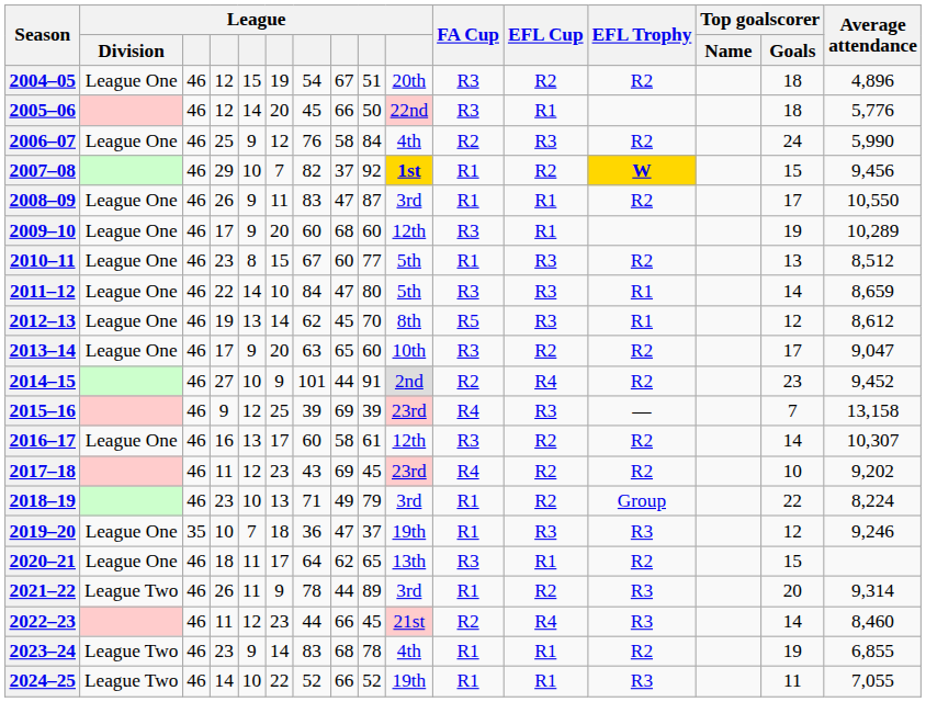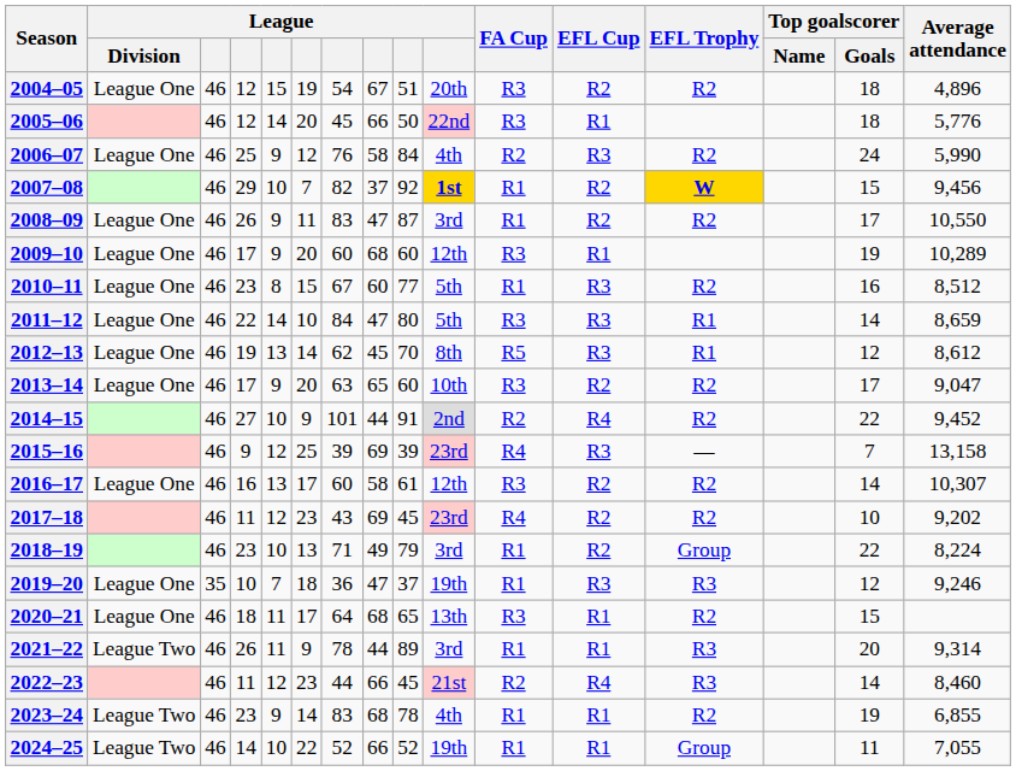 <table class="wikitable sortable plainrowheaders" style="text-align: center">
 <tr>
 <th rowspan=2 scope=col>Season</th>
 <th colspan=9 scope=col>League</th>
 <th rowspan=2 scope=col><a href='#'>FA Cup</a></th>
 <th rowspan=2 scope=col><a href='#'>EFL Cup</a></th>
 <th rowspan=2 scope=col><a href='#'>EFL Trophy</a></th>
 <th colspan=2 scope=col>Top goalscorer</th>
 <th rowspan=2 scope=col>Average<br>attendance</th>
 </tr>
 <tr>
 <th scope=col>Division</th>
 <th scope=col></th>
 <th scope=col></th>
 <th scope=col></th>
 <th scope=col></th>
 <th scope=col></th>
 <th scope=col></th>
 <th scope=col></th>
 <th scope=col data-sort-type="number"></th>
 <th scope=col>Name</th>
 <th scope=col>Goals</th>
 </tr>
 <tr>
 <th scope=row><a href='#'>2004–05</a></th>
 <td>League One</td>
 <td>46</td>
 <td>12</td>
 <td>15</td>
 <td>19</td>
 <td>54</td>
 <td>67</td>
 <td>51</td>
 <td><a href='#'>20th</a></td>
 <td><a href='#'>R3</a></td>
 <td><a href='#'>R2</a></td>
 <td><a href='#'>R2</a></td>
 <td></td>
 <td>18</td>
 <td>4,896</td>
 </tr>
 <tr>
 <th scope=row><a href='#'>2005–06</a></th>
 <td style="background-color:#FFCCCC;"></td>
 <td>46</td>
 <td>12</td>
 <td>14</td>
 <td>20</td>
 <td>45</td>
 <td>66</td>
 <td>50</td>
 <td style="background-color:#FFCCCC;"><a href='#'>22nd</a></td>
 <td><a href='#'>R3</a></td>
 <td><a href='#'>R1</a></td>
 <td></td>
 <td></td>
 <td>18</td>
 <td>5,776</td>
 </tr>
 <tr>
 <th scope=row><a href='#'>2006–07</a></th>
 <td>League One</td>
 <td>46</td>
 <td>25</td>
 <td>9</td>
 <td>12</td>
 <td>76</td>
 <td>58</td>
 <td>84</td>
 <td><a href='#'>4th</a></td>
 <td><a href='#'>R2</a></td>
 <td><a href='#'>R3</a></td>
 <td><a href='#'>R2</a></td>
 <td></td>
 <td>24</td>
 <td>5,990</td>
 </tr>
 <tr>
 <th scope=row><a href='#'>2007–08</a></th>
 <td style="background-color:#cfc;"></td>
 <td>46</td>
 <td>29</td>
 <td>10</td>
 <td>7</td>
 <td>82</td>
 <td>37</td>
 <td>92</td>
 <td bgcolor="gold"><strong><a href='#'>1st</a></strong></td>
 <td><a href='#'>R1</a></td>
 <td><a href='#'>R2</a></td>
 <td bgcolor="gold"><strong><a href='#'>W</a></strong></td>
 <td></td>
 <td>15</td>
 <td>9,456</td>
 </tr>
 <tr>
 <th scope=row><a href='#'>2008–09</a></th>
 <td>League One</td>
 <td>46</td>
 <td>26</td>
 <td>9</td>
 <td>11</td>
 <td>83</td>
 <td>47</td>
 <td>87</td>
 <td><a href='#'>3rd</a></td>
 <td><a href='#'>R1</a></td>
-<td><a href='#'>R1</a></td>
+<td><a href='#'>R2</a></td>
 <td><a href='#'>R2</a></td>
 <td></td>
 <td>17</td>
 <td>10,550</td>
 </tr>
 <tr>
 <th scope=row><a href='#'>2009–10</a></th>
 <td>League One</td>
 <td>46</td>
 <td>17</td>
 <td>9</td>
 <td>20</td>
 <td>60</td>
 <td>68</td>
 <td>60</td>
 <td><a href='#'>12th</a></td>
 <td><a href='#'>R3</a></td>
 <td><a href='#'>R1</a></td>
 <td></td>
 <td></td>
 <td>19</td>
 <td>10,289</td>
 </tr>
 <tr>
 <th scope=row><a href='#'>2010–11</a></th>
 <td>League One</td>
 <td>46</td>
 <td>23</td>
 <td>8</td>
 <td>15</td>
 <td>67</td>
 <td>60</td>
 <td>77</td>
 <td><a href='#'>5th</a></td>
 <td><a href='#'>R1</a></td>
 <td><a href='#'>R3</a></td>
 <td><a href='#'>R2</a></td>
 <td></td>
-<td>13</td>
+<td>16</td>
 <td>8,512</td>
 </tr>
 <tr>
 <th scope=row><a href='#'>2011–12</a></th>
 <td>League One</td>
 <td>46</td>
 <td>22</td>
 <td>14</td>
 <td>10</td>
 <td>84</td>
 <td>47</td>
 <td>80</td>
 <td><a href='#'>5th</a></td>
 <td><a href='#'>R3</a></td>
 <td><a href='#'>R3</a></td>
 <td><a href='#'>R1</a></td>
 <td></td>
 <td>14</td>
 <td>8,659</td>
 </tr>
 <tr>
 <th scope=row><a href='#'>2012–13</a></th>
 <td>League One</td>
 <td>46</td>
 <td>19</td>
 <td>13</td>
 <td>14</td>
 <td>62</td>
 <td>45</td>
 <td>70</td>
 <td><a href='#'>8th</a></td>
 <td><a href='#'>R5</a></td>
 <td><a href='#'>R3</a></td>
 <td><a href='#'>R1</a></td>
 <td></td>
 <td>12</td>
 <td>8,612</td>
 </tr>
 <tr>
 <th scope=row><a href='#'>2013–14</a></th>
 <td>League One</td>
 <td>46</td>
 <td>17</td>
 <td>9</td>
 <td>20</td>
 <td>63</td>
 <td>65</td>
 <td>60</td>
 <td><a href='#'>10th</a></td>
 <td><a href='#'>R3</a></td>
 <td><a href='#'>R2</a></td>
 <td><a href='#'>R2</a></td>
 <td></td>
 <td>17</td>
 <td>9,047</td>
 </tr>
 <tr>
 <th scope=row><a href='#'>2014–15</a></th>
 <td style="background-color:#cfc;"></td>
 <td>46</td>
 <td>27</td>
 <td>10</td>
 <td>9</td>
 <td>101</td>
 <td>44</td>
 <td>91</td>
 <td style="background-color:#DDD;"><a href='#'>2nd</a></td>
 <td><a href='#'>R2</a></td>
 <td><a href='#'>R4</a></td>
 <td><a href='#'>R2</a></td>
 <td></td>
-<td>23</td>
+<td>22</td>
 <td>9,452</td>
 </tr>
 <tr>
 <th scope=row><a href='#'>2015–16</a></th>
 <td style="background-color:#FFCCCC;"></td>
 <td>46</td>
 <td>9</td>
 <td>12</td>
 <td>25</td>
 <td>39</td>
 <td>69</td>
 <td>39</td>
 <td style="background-color:#FFCCCC;"><a href='#'>23rd</a></td>
 <td><a href='#'>R4</a></td>
 <td><a href='#'>R3</a></td>
 <td>—</td>
 <td></td>
 <td>7</td>
 <td>13,158</td>
 </tr>
 <tr>
 <th scope=row><a href='#'>2016–17</a></th>
 <td>League One</td>
 <td>46</td>
 <td>16</td>
 <td>13</td>
 <td>17</td>
 <td>60</td>
 <td>58</td>
 <td>61</td>
 <td><a href='#'>12th</a></td>
 <td><a href='#'>R3</a></td>
 <td><a href='#'>R2</a></td>
 <td><a href='#'>R2</a></td>
 <td></td>
 <td>14</td>
 <td>10,307</td>
 </tr>
 <tr>
 <th scope=row><a href='#'>2017–18</a></th>
 <td style="background-color:#FFCCCC;"></td>
 <td>46</td>
 <td>11</td>
 <td>12</td>
 <td>23</td>
 <td>43</td>
 <td>69</td>
 <td>45</td>
 <td style="background-color:#FFCCCC;"><a href='#'>23rd</a></td>
 <td><a href='#'>R4</a></td>
 <td><a href='#'>R2</a></td>
 <td><a href='#'>R2</a></td>
 <td></td>
 <td>10</td>
 <td>9,202</td>
 </tr>
 <tr>
 <th scope=row><a href='#'>2018–19</a></th>
 <td style="background-color:#cfc;"></td>
 <td>46</td>
 <td>23</td>
 <td>10</td>
 <td>13</td>
 <td>71</td>
 <td>49</td>
 <td>79</td>
 <td><a href='#'>3rd</a></td>
 <td><a href='#'>R1</a></td>
 <td><a href='#'>R2</a></td>
 <td><a href='#'>Group</a></td>
 <td></td>
 <td>22</td>
 <td>8,224</td>
 </tr>
 <tr>
 <th scope=row><a href='#'>2019–20</a></th>
 <td>League One</td>
 <td>35</td>
 <td>10</td>
 <td>7</td>
 <td>18</td>
 <td>36</td>
 <td>47</td>
 <td>37</td>
 <td><a href='#'>19th</a></td>
 <td><a href='#'>R1</a></td>
 <td><a href='#'>R3</a></td>
 <td><a href='#'>R3</a></td>
 <td></td>
 <td>12</td>
 <td>9,246</td>
 </tr>
 <tr>
 <th scope=row><a href='#'>2020–21</a></th>
 <td>League One</td>
 <td>46</td>
 <td>18</td>
 <td>11</td>
 <td>17</td>
 <td>64</td>
-<td>62</td>
+<td>68</td>
 <td>65</td>
 <td><a href='#'>13th</a></td>
 <td><a href='#'>R3</a></td>
 <td><a href='#'>R1</a></td>
 <td><a href='#'>R2</a></td>
 <td></td>
 <td>15</td>
 <td></td>
 </tr>
 <tr>
 <th scope=row><a href='#'>2021–22</a></th>
 <td>League Two</td>
 <td>46</td>
 <td>26</td>
 <td>11</td>
 <td>9</td>
 <td>78</td>
 <td>44</td>
 <td>89</td>
 <td><a href='#'>3rd</a></td>
 <td><a href='#'>R1</a></td>
-<td><a href='#'>R2</a></td>
+<td><a href='#'>R1</a></td>
 <td><a href='#'>R3</a></td>
 <td></td>
 <td>20</td>
 <td>9,314</td>
 </tr>
 <tr>
 <th scope=row><a href='#'>2022–23</a></th>
 <td style="background-color:#FFCCCC;"></td>
 <td>46</td>
 <td>11</td>
 <td>12</td>
 <td>23</td>
 <td>44</td>
 <td>66</td>
 <td>45</td>
 <td style="background-color:#FFCCCC;"><a href='#'>21st</a></td>
 <td><a href='#'>R2</a></td>
 <td><a href='#'>R4</a></td>
 <td><a href='#'>R3</a></td>
 <td></td>
 <td>14</td>
 <td>8,460</td>
 </tr>
 <tr>
 <th scope=row><a href='#'>2023–24</a></th>
 <td>League Two</td>
 <td>46</td>
 <td>23</td>
 <td>9</td>
 <td>14</td>
 <td>83</td>
 <td>68</td>
 <td>78</td>
 <td><a href='#'>4th</a></td>
 <td><a href='#'>R1</a></td>
 <td><a href='#'>R1</a></td>
 <td><a href='#'>R2</a></td>
 <td></td>
 <td>19</td>
 <td>6,855</td>
 </tr>
 <tr>
 <th scope=row><a href='#'>2024–25</a></th>
 <td>League Two</td>
 <td>46</td>
 <td>14</td>
 <td>10</td>
 <td>22</td>
 <td>52</td>
 <td>66</td>
 <td>52</td>
 <td><a href='#'>19th</a></td>
 <td><a href='#'>R1</a></td>
 <td><a href='#'>R1</a></td>
-<td><a href='#'>R3</a></td>
+<td><a href='#'>Group</a></td>
 <td></td>
 <td>11</td>
 <td>7,055</td>
 </tr>
 </table>
